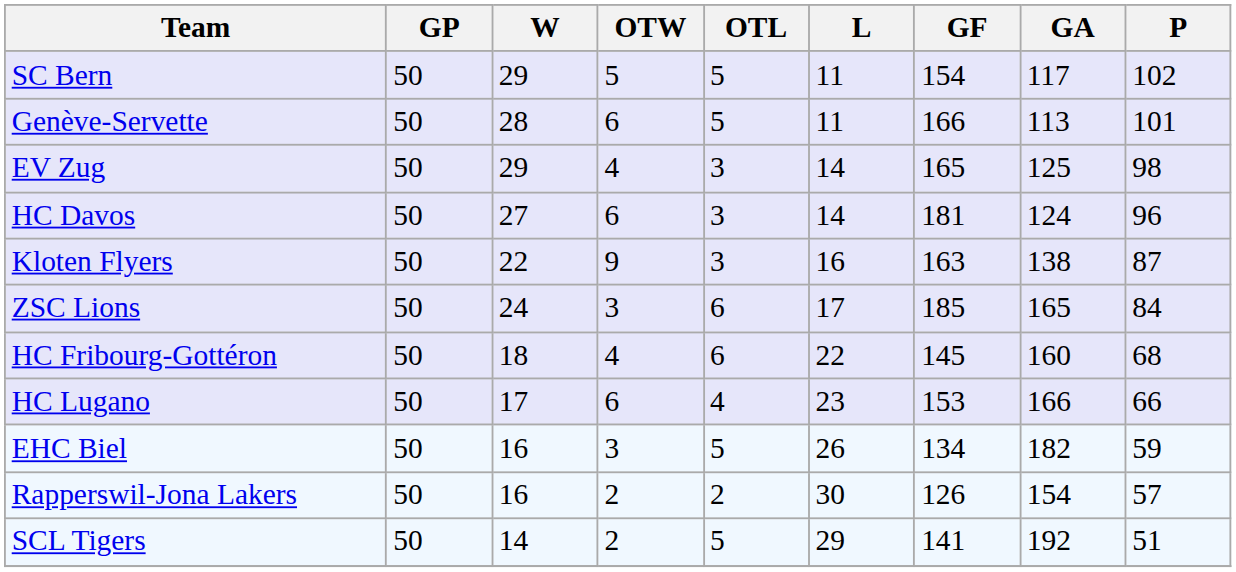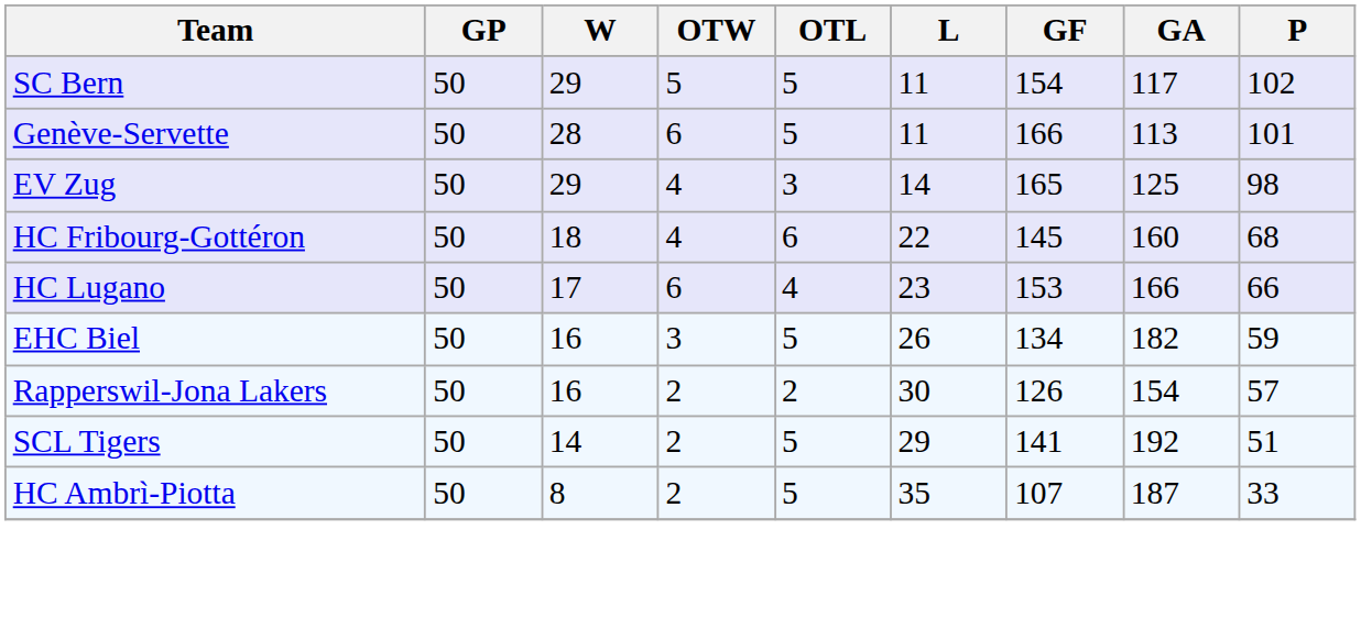 <table class="wikitable sortable">
 <tr>
 <th width=200px>Team</th>
 <th width=50px>GP</th>
 <th width=50px>W</th>
 <th width=50px>OTW</th>
 <th width=50px>OTL</th>
 <th width=50px>L</th>
 <th width=50px>GF</th>
 <th width=50px>GA</th>
 <th width=50px>P</th>
 </tr>
 <tr bgcolor="#e6e6fa">
 <td><a href='#'>SC Bern</a></td>
 <td>50</td>
 <td>29</td>
 <td>5</td>
 <td>5</td>
 <td>11</td>
 <td>154</td>
 <td>117</td>
 <td>102</td>
 </tr>
 <tr bgcolor="#e6e6fa">
 <td><a href='#'>Genève-Servette</a></td>
 <td>50</td>
 <td>28</td>
 <td>6</td>
 <td>5</td>
 <td>11</td>
 <td>166</td>
 <td>113</td>
 <td>101</td>
 </tr>
 <tr bgcolor="#e6e6fa">
 <td><a href='#'>EV Zug</a></td>
 <td>50</td>
 <td>29</td>
 <td>4</td>
 <td>3</td>
 <td>14</td>
 <td>165</td>
 <td>125</td>
 <td>98</td>
-</tr>
-<tr bgcolor="#e6e6fa">
-<td><a href='#'>HC Davos</a></td>
-<td>50</td>
-<td>27</td>
-<td>6</td>
-<td>3</td>
-<td>14</td>
-<td>181</td>
-<td>124</td>
-<td>96</td>
-</tr>
-<tr bgcolor="#e6e6fa">
-<td><a href='#'>Kloten Flyers</a></td>
-<td>50</td>
-<td>22</td>
-<td>9</td>
-<td>3</td>
-<td>16</td>
-<td>163</td>
-<td>138</td>
-<td>87</td>
-</tr>
-<tr bgcolor="#e6e6fa">
-<td><a href='#'>ZSC Lions</a></td>
-<td>50</td>
-<td>24</td>
-<td>3</td>
-<td>6</td>
-<td>17</td>
-<td>185</td>
-<td>165</td>
-<td>84</td>
 </tr>
 <tr bgcolor="#e6e6fa">
 <td><a href='#'>HC Fribourg-Gottéron</a></td>
 <td>50</td>
 <td>18</td>
 <td>4</td>
 <td>6</td>
 <td>22</td>
 <td>145</td>
 <td>160</td>
 <td>68</td>
 </tr>
 <tr bgcolor="#e6e6fa">
 <td><a href='#'>HC Lugano</a></td>
 <td>50</td>
 <td>17</td>
 <td>6</td>
 <td>4</td>
 <td>23</td>
 <td>153</td>
 <td>166</td>
 <td>66</td>
 </tr>
 <tr bgcolor="#f0f8ff">
 <td><a href='#'>EHC Biel</a></td>
 <td>50</td>
 <td>16</td>
 <td>3</td>
 <td>5</td>
 <td>26</td>
 <td>134</td>
 <td>182</td>
 <td>59</td>
 </tr>
 <tr bgcolor="#f0f8ff">
 <td><a href='#'>Rapperswil-Jona Lakers</a></td>
 <td>50</td>
 <td>16</td>
 <td>2</td>
 <td>2</td>
 <td>30</td>
 <td>126</td>
 <td>154</td>
 <td>57</td>
 </tr>
 <tr bgcolor="#f0f8ff">
 <td><a href='#'>SCL Tigers</a></td>
 <td>50</td>
 <td>14</td>
 <td>2</td>
 <td>5</td>
 <td>29</td>
 <td>141</td>
 <td>192</td>
 <td>51</td>
 </tr>
+<tr bgcolor="#f0f8ff">
+<td><a href='#'>HC Ambrì-Piotta</a></td>
+<td>50</td>
+<td>8</td>
+<td>2</td>
+<td>5</td>
+<td>35</td>
+<td>107</td>
+<td>187</td>
+<td>33</td>
+</tr>
 <tr>
 </tr>
 </table>
